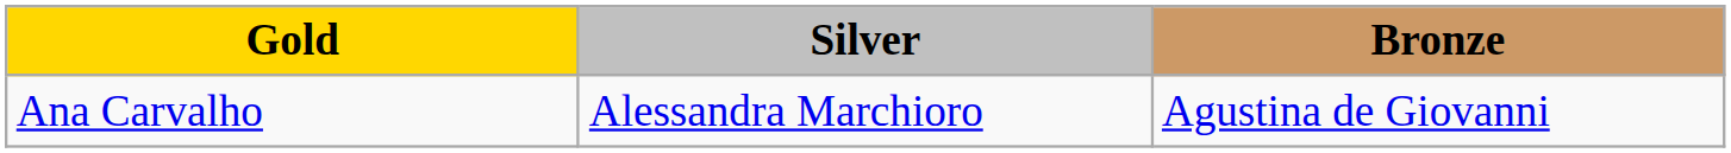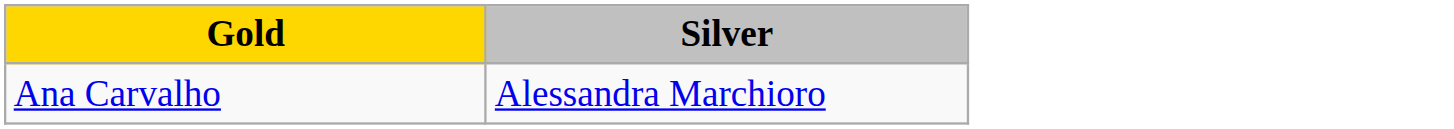 <table class="wikitable" style="text-align:left">
 <tr align="center">
 <td width=200 bgcolor=gold><strong>Gold</strong></td>
 <td width=200 bgcolor=silver><strong>Silver</strong></td>
-<td width=200 bgcolor=CC9966><strong>Bronze</strong></td>
 </tr>
 <tr>
 <td><a href='#'>Ana Carvalho</a><br><em></em></td>
 <td><a href='#'>Alessandra Marchioro</a><br><em></em></td>
-<td><a href='#'>Agustina de Giovanni</a><br><em></em></td>
 </tr>
 </table>
